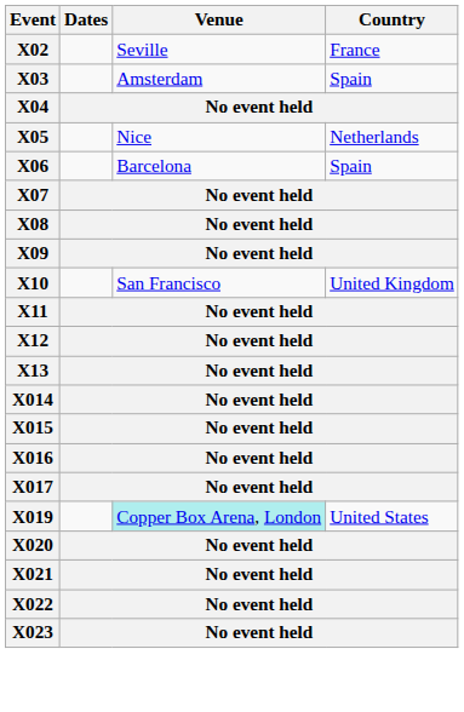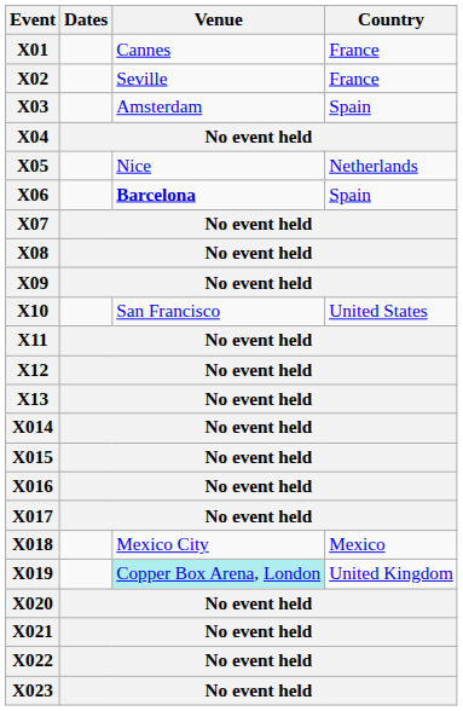 <table class="wikitable plainrowheaders" style="text-align:left;">
 <tr>
 <th>Event</th>
 <th>Dates</th>
 <th>Venue</th>
 <th>Country</th>
+</tr>
+<tr>
+<th scope="row">X01</th>
+<td></td>
+<td><a href='#'>Cannes</a></td>
+<td><a href='#'>France</a></td>
 </tr>
 <tr>
 <th scope="row">X02</th>
 <td></td>
 <td><a href='#'>Seville</a></td>
 <td><a href='#'>France</a></td>
 </tr>
 <tr>
 <th scope="row">X03</th>
 <td></td>
 <td><a href='#'>Amsterdam</a></td>
 <td><a href='#'>Spain</a></td>
 </tr>
 <tr>
 <th scope="row">X04</th>
 <th colspan="3">No event held</th>
 </tr>
 <tr>
 <th scope="row">X05</th>
 <td></td>
 <td><a href='#'>Nice</a></td>
 <td><a href='#'>Netherlands</a></td>
 </tr>
 <tr>
 <th scope="row">X06</th>
 <td></td>
-<td><a href='#'>Barcelona</a></td>
+<td><strong><a href='#'>Barcelona</a></strong></td>
 <td><a href='#'>Spain</a></td>
 </tr>
 <tr>
 <th scope="row">X07</th>
 <th colspan="3">No event held</th>
 </tr>
 <tr>
 <th scope="row">X08</th>
 <th colspan="3">No event held</th>
 </tr>
 <tr>
 <th scope="row">X09</th>
 <th colspan="3">No event held</th>
 </tr>
 <tr>
 <th scope="row">X10</th>
 <td></td>
 <td><a href='#'>San Francisco</a></td>
-<td><a href='#'>United Kingdom</a></td>
+<td><a href='#'>United States</a></td>
 </tr>
 <tr>
 <th scope="row">X11</th>
 <th colspan="3">No event held</th>
 </tr>
 <tr>
 <th scope="row">X12</th>
 <th colspan="3">No event held</th>
 </tr>
 <tr>
 <th scope="row">X13</th>
 <th colspan="3">No event held</th>
 </tr>
 <tr>
 <th scope="row">X014</th>
 <th colspan="3">No event held</th>
 </tr>
 <tr>
 <th scope="row">X015</th>
 <th colspan="3">No event held</th>
 </tr>
 <tr>
 <th scope="row">X016</th>
 <th colspan="3">No event held</th>
 </tr>
 <tr>
 <th scope="row">X017</th>
 <th colspan="3">No event held</th>
 </tr>
 <tr>
+<th scope="row">X018</th>
+<td></td>
+<td><a href='#'>Mexico City</a></td>
+<td><a href='#'>Mexico</a></td>
+</tr>
+<tr>
 <th scope="row">X019</th>
 <td></td>
 <td style="background: paleturquoise;"><a href='#'>Copper Box Arena</a>, <a href='#'>London</a></td>
-<td><a href='#'>United States</a></td>
+<td><a href='#'>United Kingdom</a></td>
 </tr>
 <tr>
 <th scope="row">X020</th>
 <th colspan="3">No event held</th>
 </tr>
 <tr>
 <th scope="row">X021</th>
 <th colspan="3">No event held</th>
 </tr>
 <tr>
 <th scope="row">X022</th>
 <th colspan="3">No event held</th>
 </tr>
 <tr>
 <th scope="row">X023</th>
 <th colspan="3">No event held</th>
 </tr>
 </table>
